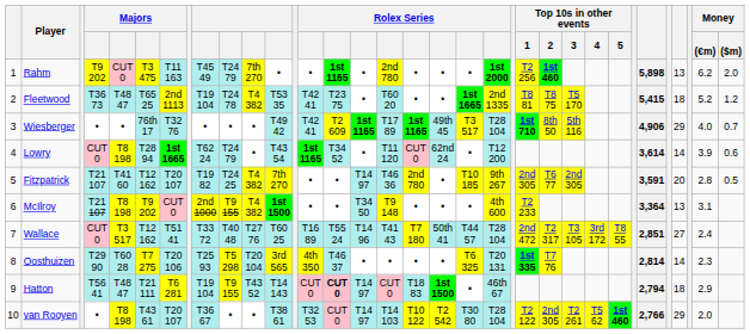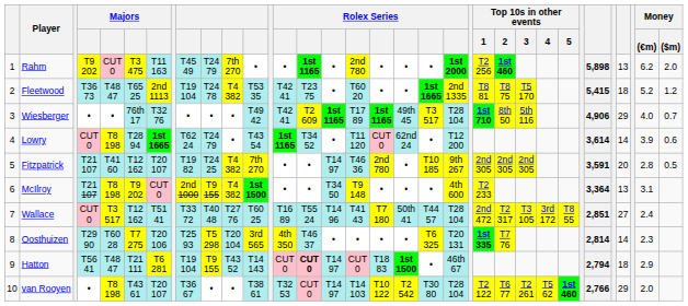 <table class=wikitable style=font-size:85%;text-align:center>
 <tr>
 <th rowspan=2></th>
 <th rowspan="2";>Player</th>
 <th rowspan="12"></th>
 <th colspan=4><a href='#'>Majors</a></th>
 <th rowspan="12"></th>
 <th colspan=4></th>
 <th rowspan="12"></th>
 <th colspan=8><a href='#'>Rolex Series</a></th>
 <th rowspan="12"></th>
 <th colspan="5">Top 10s in other  events</th>
 <th rowspan="12"></th>
 <th rowspan=2></th>
 <th rowspan="12"></th>
 <th rowspan=2></th>
 <th rowspan="12"></th>
 <th colspan=2>Money</th>
 </tr>
 <tr>
 <th style="width:25px;"></th>
 <th style="width:25px;"></th>
 <th style="width:25px;"></th>
 <th style="width:25px;"></th>
 <th style="width:25px;"></th>
 <th style="width:25px;"></th>
 <th style="width:25px;"></th>
 <th style="width:25px;"></th>
 <th style="width:25px;"></th>
 <th style="width:25px;"></th>
 <th style="width:25px;"></th>
 <th style="width:25px;"></th>
 <th style="width:25px;"></th>
 <th style="width:25px;"></th>
 <th style="width:25px;"></th>
 <th style="width:25px;"></th>
 <th style="width:25px;">1</th>
 <th style="width:25px;">2</th>
 <th style="width:25px;">3</th>
 <th style="width:25px;">4</th>
 <th style="width:25px;">5</th>
 <th style="width:25px;"><br>(€m)</th>
 <th style="width:25px;"><br>($m)</th>
 </tr>
 <tr>
 <td>1</td>
 <td align="left"> <a href='#'>Rahm</a></td>
 <td bgcolor="yellow">T9<br>202</td>
 <td bgcolor="pink">CUT<br>0</td>
 <td bgcolor="yellow">T3<br>475</td>
 <td bgcolor="#afeeee">T11<br>163</td>
 <td bgcolor="#afeeee">T45<br>49</td>
 <td bgcolor="#afeeee">T24<br>79</td>
 <td bgcolor="yellow">7th<br>270</td>
 <td style="background:white">•</td>
 <td style="background:white">•</td>
 <td bgcolor="lime"><strong>1st</strong><br><strong>1165</strong></td>
 <td style="background:white">•</td>
 <td bgcolor="yellow">2nd<br>780</td>
 <td style="background:white">•</td>
 <td style="background:white">•</td>
 <td style="background:white">•</td>
 <td bgcolor="lime"><strong>1st</strong><br><strong>2000</strong></td>
 <td bgcolor="yellow"><a href='#'>T2</a><br>256</td>
 <td bgcolor="lime"><a href='#'><strong>1st</strong></a><br><strong>460</strong></td>
 <td></td>
 <td></td>
 <td></td>
 <th>5,898</th>
 <td>13</td>
 <td>6.2</td>
 <td>2.0</td>
 </tr>
 <tr>
 <td>2</td>
 <td align="left"> <a href='#'>Fleetwood</a></td>
 <td bgcolor="#afeeee">T36<br>73</td>
 <td bgcolor="#afeeee">T48<br>47</td>
 <td bgcolor="#afeeee">T65<br>25</td>
 <td bgcolor="yellow">2nd<br>1113</td>
 <td bgcolor="#afeeee">T19<br>104</td>
 <td bgcolor="#afeeee">T24<br>78</td>
 <td bgcolor="yellow">T4<br>382</td>
 <td bgcolor="#afeeee">T53<br>35</td>
 <td bgcolor="#afeeee">T42<br>41</td>
 <td bgcolor="#afeeee">T23<br>75</td>
 <td style="background:white">•</td>
 <td bgcolor="#afeeee">T60<br>20</td>
 <td style="background:white">•</td>
 <td style="background:white">•</td>
 <td bgcolor="lime"><strong>1st</strong><br><strong>1665</strong></td>
 <td bgcolor="yellow">2nd<br>1335</td>
 <td bgcolor="yellow"><a href='#'>T8</a><br>81</td>
 <td bgcolor="yellow"><a href='#'>T8</a><br>75</td>
 <td bgcolor="yellow"><a href='#'>T5</a><br>170</td>
 <td></td>
 <td></td>
 <th>5,415</th>
 <td>18</td>
 <td>5.2</td>
 <td>1.2</td>
 </tr>
 <tr>
 <td>3</td>
 <td align="left"> <a href='#'>Wiesberger</a></td>
 <td style="background:white">•</td>
 <td style="background:white">•</td>
 <td bgcolor="#afeeee">76th<br>17</td>
 <td bgcolor="#afeeee">T32<br>76</td>
 <td style="background:white">•</td>
 <td style="background:white">•</td>
 <td style="background:white">•</td>
 <td bgcolor="#afeeee">T49<br>42</td>
 <td bgcolor="#afeeee">T42<br>41</td>
 <td bgcolor="yellow">T2<br>609</td>
 <td bgcolor="lime"><strong>1st</strong><br><strong>1165</strong></td>
 <td bgcolor="#afeeee">T17<br>89</td>
 <td bgcolor="lime"><strong>1st</strong><br><strong>1165</strong></td>
 <td bgcolor="#afeeee">49th<br>45</td>
 <td bgcolor="yellow">T3<br>517</td>
 <td bgcolor="#afeeee">T28<br>104</td>
 <td bgcolor="lime"><a href='#'><strong>1st</strong></a><br><strong>710</strong></td>
 <td bgcolor="yellow"><a href='#'>8th</a><br>50</td>
 <td bgcolor="yellow"><a href='#'>5th</a><br>116</td>
 <td></td>
 <td></td>
 <th>4,906</th>
 <td>29</td>
 <td>4.0</td>
 <td>0.7</td>
 </tr>
 <tr>
 <td>4</td>
 <td align="left"> <a href='#'>Lowry</a></td>
 <td bgcolor="pink">CUT<br>0</td>
 <td bgcolor="yellow">T8<br>198</td>
 <td bgcolor="#afeeee">T28<br>94</td>
 <td bgcolor="lime"><strong>1st</strong><br><strong>1665</strong></td>
 <td bgcolor="#afeeee">T62<br>24</td>
 <td bgcolor="#afeeee">T24<br>79</td>
 <td style="background:white">•</td>
 <td bgcolor="#afeeee">T43<br>54</td>
 <td bgcolor="lime"><strong>1st</strong><br><strong>1165</strong></td>
 <td bgcolor="#afeeee">T34<br>52</td>
 <td style="background:white">•</td>
 <td bgcolor="#afeeee">T11<br>120</td>
 <td bgcolor="pink">CUT<br>0</td>
 <td bgcolor="#afeeee">62nd<br>24</td>
 <td style="background:white">•</td>
 <td bgcolor="#afeeee">T12<br>200</td>
 <td></td>
 <td></td>
 <td></td>
 <td></td>
 <td></td>
 <th>3,614</th>
 <td>14</td>
 <td>3.9</td>
 <td>0.6</td>
 </tr>
 <tr>
 <td>5</td>
 <td align="left"> <a href='#'>Fitzpatrick</a></td>
 <td bgcolor="#afeeee">T21<br>107</td>
 <td bgcolor="#afeeee">T41<br>60</td>
 <td bgcolor="#afeeee">T12<br>162</td>
 <td bgcolor="#afeeee">T20<br>107</td>
 <td bgcolor="#afeeee">T19<br>82</td>
 <td bgcolor="#afeeee">T24<br>25</td>
 <td bgcolor="yellow">T4<br>382</td>
 <td bgcolor="yellow">7th<br>270</td>
 <td style="background:white">•</td>
 <td style="background:white">•</td>
 <td bgcolor="#afeeee">T14<br>97</td>
 <td bgcolor="#afeeee">T46<br>36</td>
 <td bgcolor="yellow">2nd<br>780</td>
 <td style="background:white">•</td>
 <td bgcolor="yellow">T10<br>185</td>
 <td bgcolor="yellow">9th<br>267</td>
 <td bgcolor="yellow"><a href='#'>2nd</a><br>305</td>
-<td bgcolor="yellow"><a href='#'>T6</a><br>77</td>
+<td bgcolor="yellow"><a href='#'>2nd</a><br>305</td>
 <td bgcolor="yellow"><a href='#'>2nd</a><br>305</td>
 <td></td>
 <td></td>
 <th>3,591</th>
 <td>20</td>
 <td>2.8</td>
 <td>0.5</td>
 </tr>
 <tr>
 <td>6</td>
 <td align="left"> <a href='#'>McIlroy</a></td>
 <td bgcolor="#afeeee">T21<br><s>107</s></td>
 <td bgcolor="yellow">T8<br>198</td>
 <td bgcolor="yellow">T9<br>202</td>
 <td bgcolor="pink">CUT<br>0</td>
 <td bgcolor="yellow">2nd<br><s>1000</s></td>
 <td bgcolor="yellow">T9<br><s>155</s></td>
 <td bgcolor="yellow">T4<br>382</td>
 <td bgcolor="lime"><strong>1st</strong><br><strong>1500</strong></td>
 <td style="background:white">•</td>
 <td style="background:white">•</td>
 <td bgcolor="#afeeee">T34<br>50</td>
 <td bgcolor="yellow">T9<br>148</td>
 <td style="background:white">•</td>
 <td style="background:white">•</td>
 <td style="background:white">•</td>
 <td bgcolor="yellow">4th<br>600</td>
 <td bgcolor="yellow"><a href='#'>T2</a><br>233</td>
 <td></td>
 <td></td>
 <td></td>
 <td></td>
 <th>3,364</th>
 <td>13</td>
 <td>3.1</td>
 <td></td>
 </tr>
 <tr>
 <td>7</td>
 <td align="left"> <a href='#'>Wallace</a></td>
 <td bgcolor="pink">CUT<br>0</td>
 <td bgcolor="yellow">T3<br>517</td>
 <td bgcolor="#afeeee">T12<br>162</td>
 <td bgcolor="#afeeee">T51<br>41</td>
 <td bgcolor="#afeeee">T33<br>72</td>
 <td bgcolor="#afeeee">T40<br>48</td>
 <td bgcolor="#afeeee">T27<br>76</td>
 <td bgcolor="#afeeee">T60<br>25</td>
 <td bgcolor="#afeeee">T16<br>89</td>
 <td bgcolor="#afeeee">T55<br>24</td>
 <td bgcolor="#afeeee">T14<br>96</td>
 <td bgcolor="#afeeee">T41<br>43</td>
 <td bgcolor="yellow">T7<br>180</td>
 <td bgcolor="#afeeee">50th<br>41</td>
 <td bgcolor="#afeeee">T44<br>57</td>
 <td bgcolor="#afeeee">T28<br>104</td>
 <td bgcolor="yellow"><a href='#'>2nd</a><br>472</td>
 <td bgcolor="yellow"><a href='#'>T2</a><br>317</td>
 <td bgcolor="yellow"><a href='#'>T3</a><br>105</td>
 <td bgcolor="yellow"><a href='#'>3rd</a><br>172</td>
 <td bgcolor="yellow"><a href='#'>T8</a><br>55</td>
 <th>2,851</th>
 <td>27</td>
 <td>2.4</td>
 <td></td>
 </tr>
 <tr>
 <td>8</td>
 <td align="left"> <a href='#'>Oosthuizen</a></td>
 <td bgcolor="#afeeee">T29<br>90</td>
 <td bgcolor="#afeeee">T60<br>28</td>
 <td bgcolor="yellow">T7<br>275</td>
 <td bgcolor="#afeeee">T20<br>106</td>
 <td bgcolor="#afeeee">T25<br>93</td>
 <td bgcolor="yellow">T5<br>298</td>
 <td bgcolor="#afeeee">T20<br>104</td>
 <td bgcolor="yellow">3rd<br>565</td>
 <td bgcolor="yellow">4th<br>350</td>
 <td bgcolor="#afeeee">T46<br>37</td>
 <td style="background:white">•</td>
 <td style="background:white">•</td>
 <td style="background:white">•</td>
 <td style="background:white">•</td>
 <td bgcolor="yellow">T6<br>325</td>
 <td bgcolor="#afeeee">T20<br>131</td>
 <td bgcolor="lime"><a href='#'><strong>1st</strong></a><br><strong>335</strong></td>
 <td bgcolor="yellow"><a href='#'>T7</a><br>76</td>
 <td></td>
 <td></td>
 <td></td>
 <th>2,814</th>
 <td>14</td>
 <td>2.3</td>
 <td></td>
 </tr>
 <tr>
 <td>9</td>
 <td align="left"> <a href='#'>Hatton</a></td>
 <td bgcolor="#afeeee">T56<br>41</td>
 <td bgcolor="#afeeee">T48<br>47</td>
 <td bgcolor="#afeeee">T21<br>111</td>
 <td bgcolor="yellow">T6<br>281</td>
 <td bgcolor="#afeeee">T19<br>104</td>
 <td bgcolor="yellow">T9<br>155</td>
 <td bgcolor="#afeeee">T43<br>52</td>
 <td bgcolor="#afeeee">T14<br>143</td>
 <td bgcolor="pink">CUT<br>0</td>
 <td bgcolor="pink"><strong>CUT<br>0</strong></td>
 <td bgcolor="#afeeee">T14<br>97</td>
 <td bgcolor="pink">CUT<br>0</td>
 <td bgcolor="#afeeee">T18<br>83</td>
 <td bgcolor="lime"><strong>1st</strong><br><strong>1500</strong></td>
 <td style="background:white">•</td>
 <td bgcolor="#afeeee">46th<br>67</td>
 <td></td>
 <td></td>
 <td></td>
 <td></td>
 <td></td>
 <th>2,794</th>
 <td>18</td>
 <td>2.9</td>
 <td></td>
 </tr>
 <tr>
 <td>10</td>
 <td align="left"> <a href='#'>van Rooyen</a></td>
 <td style="background:white">•</td>
 <td bgcolor="yellow">T8<br>198</td>
 <td bgcolor="#afeeee">T43<br>61</td>
 <td bgcolor="#afeeee">T20<br>107</td>
 <td bgcolor="#afeeee">T36<br>67</td>
 <td style="background:white">•</td>
 <td style="background:white">•</td>
 <td bgcolor="#afeeee">T38<br>61</td>
 <td bgcolor="#afeeee">T32<br>53</td>
 <td bgcolor="pink">CUT<br>0</td>
 <td bgcolor="#afeeee">T14<br>97</td>
 <td bgcolor="#afeeee">T14<br>103</td>
 <td bgcolor="yellow">T10<br>122</td>
 <td bgcolor="yellow">T2<br>542</td>
 <td bgcolor="#afeeee">T30<br>80</td>
 <td bgcolor="#afeeee">T28<br>104</td>
 <td bgcolor="yellow"><a href='#'>T2</a><br>122</td>
-<td bgcolor="yellow"><a href='#'>2nd</a><br>305</td>
+<td bgcolor="yellow"><a href='#'>T6</a><br>77</td>
 <td bgcolor="yellow"><a href='#'>T2</a><br>261</td>
 <td bgcolor="yellow"><a href='#'>T5</a><br>62</td>
 <td bgcolor="lime"><a href='#'><strong>1st</strong></a><br><strong>460</strong></td>
 <th>2,766</th>
 <td>29</td>
 <td>2.0</td>
 <td></td>
 </tr>
 </table>
